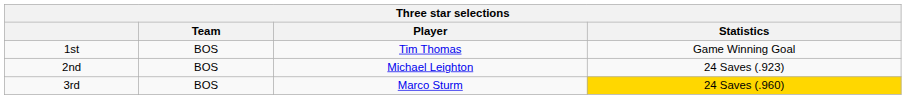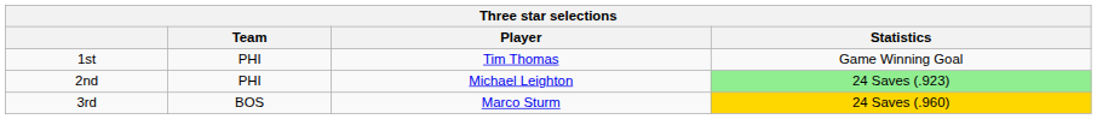 <table class="wikitable" style="width:100%;text-align: center;">
 <tr>
 <th colspan=4>Three star selections</th>
 </tr>
 <tr>
 <th style="width:15%;"></th>
 <th style="width:15%;">Team</th>
 <th style="width:35%;">Player</th>
 <th style="width:35%;">Statistics</th>
 </tr>
 <tr>
 <td>1st</td>
-<td>BOS</td>
+<td>PHI</td>
 <td><a href='#'>Tim Thomas</a></td>
 <td>Game Winning Goal</td>
 </tr>
 <tr>
 <td>2nd</td>
-<td>BOS</td>
+<td>PHI</td>
 <td><a href='#'>Michael Leighton</a></td>
-<td>24 Saves (.923)</td>
+<td style="background: lightgreen;">24 Saves (.923)</td>
 </tr>
 <tr>
 <td>3rd</td>
 <td>BOS</td>
 <td><a href='#'>Marco Sturm</a></td>
 <td style="background: gold;">24 Saves (.960)</td>
 </tr>
 </table>
